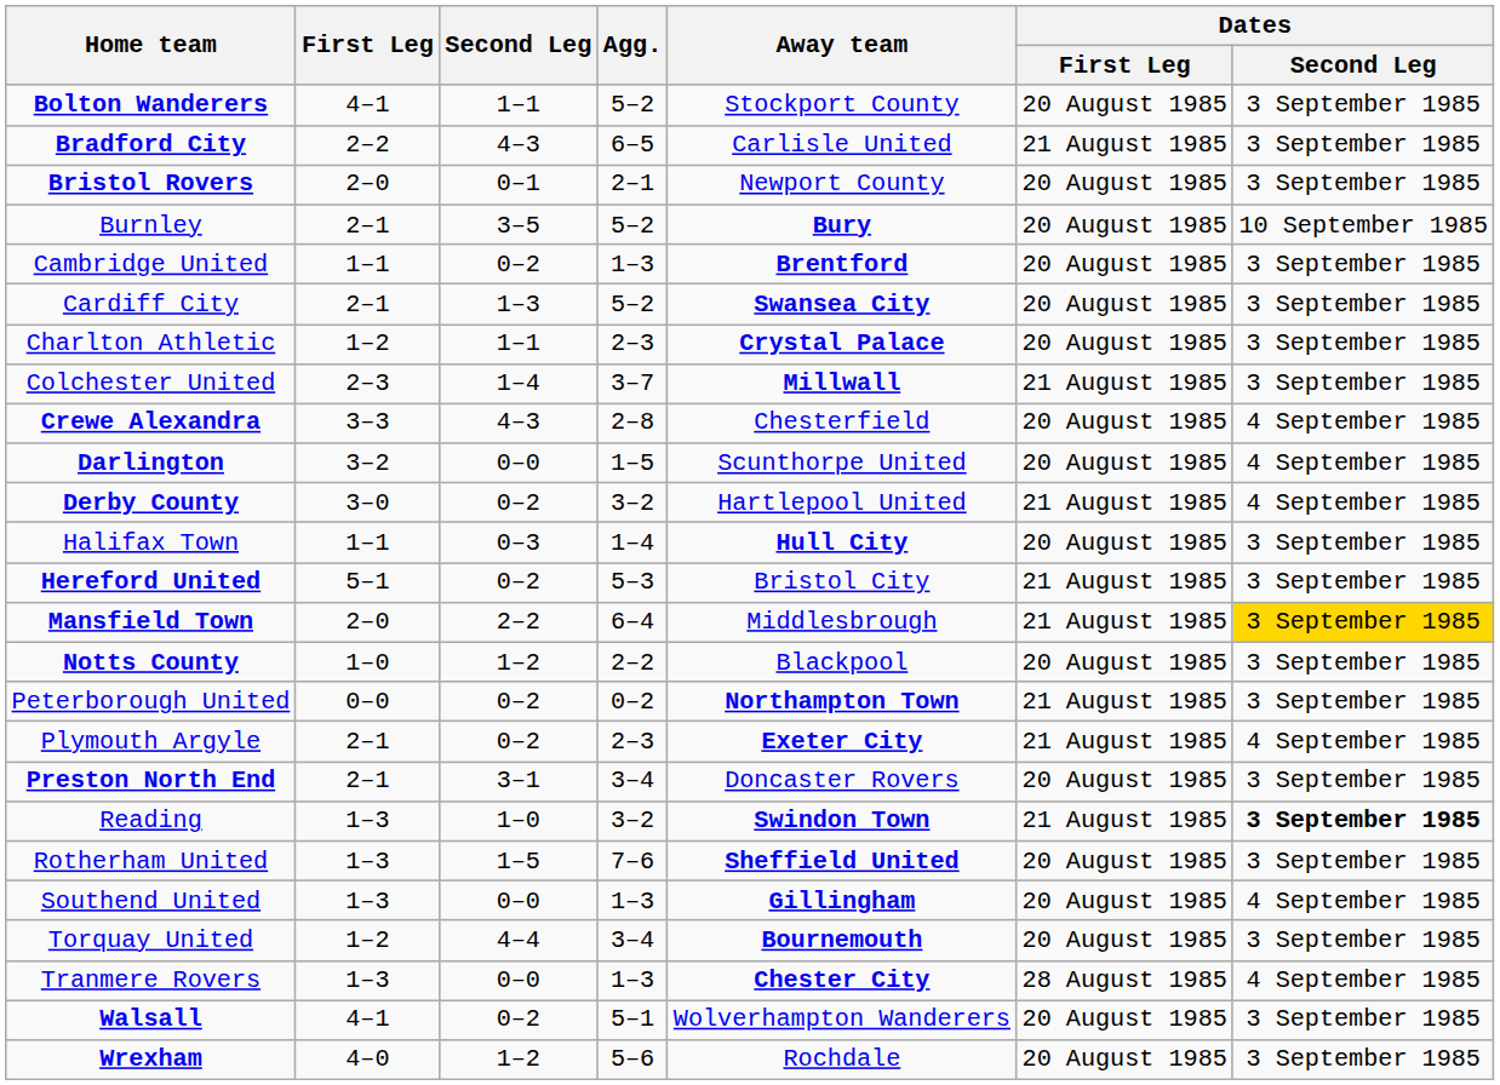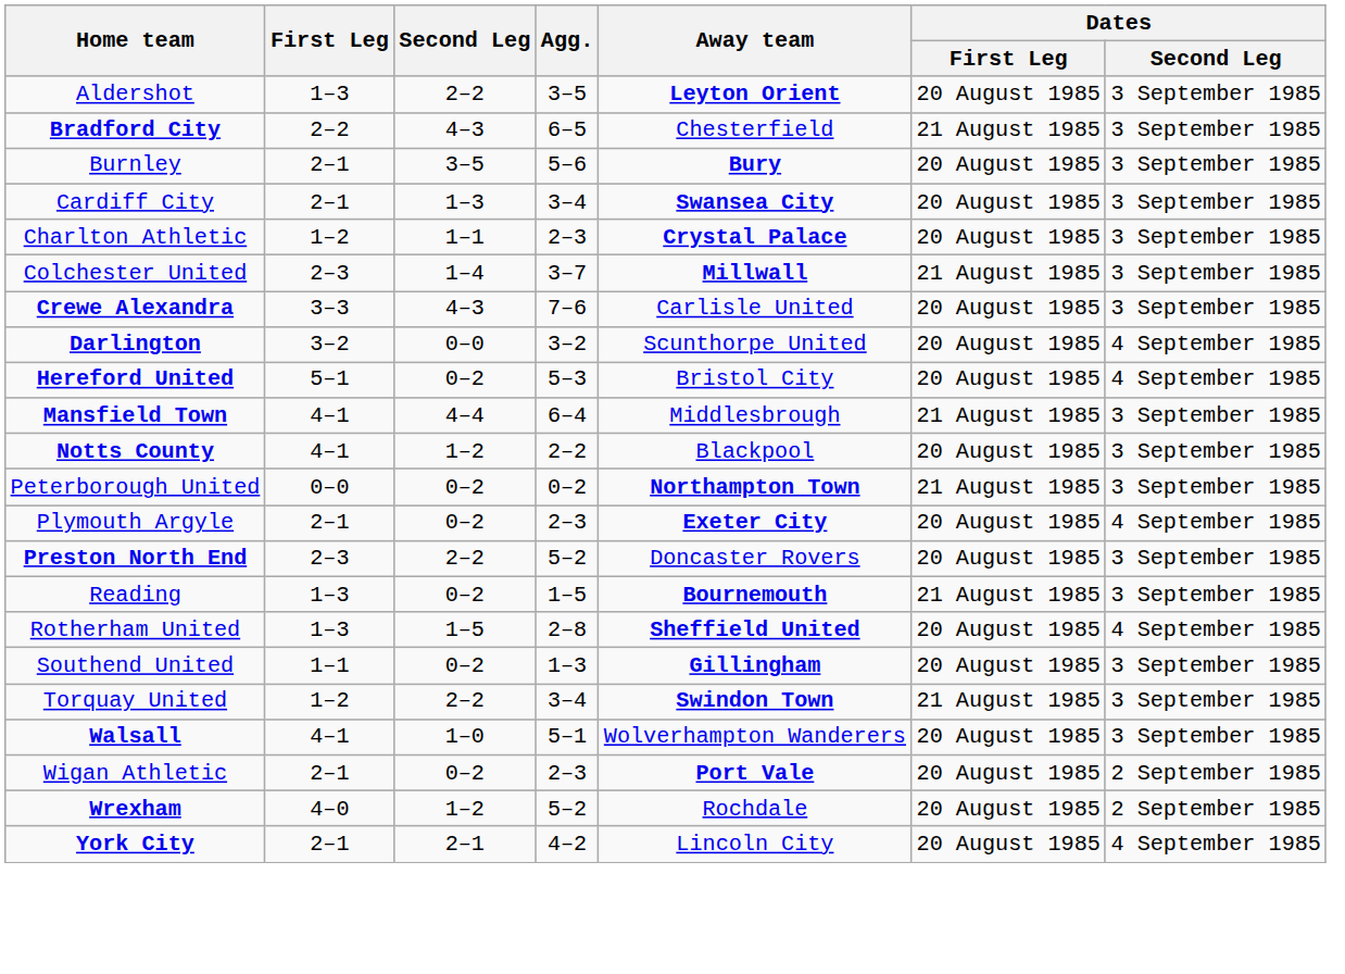 <table class="wikitable" style="text-align: center">
 <tr>
 <th rowspan=2>Home team</th>
 <th rowspan=2>First Leg</th>
 <th rowspan=2>Second Leg</th>
 <th rowspan=2>Agg.</th>
 <th rowspan=2>Away team</th>
 <th colspan=2>Dates</th>
 </tr>
 <tr>
 <th>First Leg</th>
 <th>Second Leg</th>
 </tr>
 <tr>
-<td><strong><a href='#'>Bolton Wanderers</a></strong></td>
-<td>4–1</td>
-<td>1–1</td>
-<td>5–2</td>
-<td><a href='#'>Stockport County</a></td>
+<td><a href='#'>Aldershot</a></td>
+<td>1–3</td>
+<td>2–2</td>
+<td>3–5</td>
+<td><strong><a href='#'>Leyton Orient</a></strong></td>
 <td>20 August 1985</td>
 <td>3 September 1985</td>
 </tr>
 <tr>
 <td><strong><a href='#'>Bradford City</a></strong></td>
 <td>2–2</td>
 <td>4–3</td>
 <td>6–5</td>
-<td><a href='#'>Carlisle United</a></td>
+<td><a href='#'>Chesterfield</a></td>
 <td>21 August 1985</td>
-<td>3 September 1985</td>
-</tr>
-<tr>
-<td><strong><a href='#'>Bristol Rovers</a></strong></td>
-<td>2–0</td>
-<td>0–1</td>
-<td>2–1</td>
-<td><a href='#'>Newport County</a></td>
-<td>20 August 1985</td>
 <td>3 September 1985</td>
 </tr>
 <tr>
 <td><a href='#'>Burnley</a></td>
 <td>2–1</td>
 <td>3–5</td>
-<td>5–2</td>
+<td>5–6</td>
 <td><strong><a href='#'>Bury</a></strong></td>
-<td>20 August 1985</td>
-<td>10 September 1985</td>
-</tr>
-<tr>
-<td><a href='#'>Cambridge United</a></td>
-<td>1–1</td>
-<td>0–2</td>
-<td>1–3</td>
-<td><strong><a href='#'>Brentford</a></strong></td>
 <td>20 August 1985</td>
 <td>3 September 1985</td>
 </tr>
 <tr>
 <td><a href='#'>Cardiff City</a></td>
 <td>2–1</td>
 <td>1–3</td>
-<td>5–2</td>
+<td>3–4</td>
 <td><strong><a href='#'>Swansea City</a></strong></td>
 <td>20 August 1985</td>
 <td>3 September 1985</td>
 </tr>
 <tr>
 <td><a href='#'>Charlton Athletic</a></td>
 <td>1–2</td>
 <td>1–1</td>
 <td>2–3</td>
 <td><strong><a href='#'>Crystal Palace</a></strong></td>
 <td>20 August 1985</td>
 <td>3 September 1985</td>
 </tr>
 <tr>
 <td><a href='#'>Colchester United</a></td>
 <td>2–3</td>
 <td>1–4</td>
 <td>3–7</td>
 <td><strong><a href='#'>Millwall</a></strong></td>
 <td>21 August 1985</td>
 <td>3 September 1985</td>
 </tr>
 <tr>
 <td><strong><a href='#'>Crewe Alexandra</a></strong></td>
 <td>3–3</td>
 <td>4–3</td>
-<td>2–8</td>
-<td><a href='#'>Chesterfield</a></td>
+<td>7–6</td>
+<td><a href='#'>Carlisle United</a></td>
 <td>20 August 1985</td>
-<td>4 September 1985</td>
+<td>3 September 1985</td>
 </tr>
 <tr>
 <td><strong><a href='#'>Darlington</a></strong></td>
 <td>3–2</td>
 <td>0–0</td>
-<td>1–5</td>
+<td>3–2</td>
 <td><a href='#'>Scunthorpe United</a></td>
 <td>20 August 1985</td>
 <td>4 September 1985</td>
-</tr>
-<tr>
-<td><strong><a href='#'>Derby County</a></strong></td>
-<td>3–0</td>
-<td>0–2</td>
-<td>3–2</td>
-<td><a href='#'>Hartlepool United</a></td>
-<td>21 August 1985</td>
-<td>4 September 1985</td>
-</tr>
-<tr>
-<td><a href='#'>Halifax Town</a></td>
-<td>1–1</td>
-<td>0–3</td>
-<td>1–4</td>
-<td><strong><a href='#'>Hull City</a></strong></td>
-<td>20 August 1985</td>
-<td>3 September 1985</td>
 </tr>
 <tr>
 <td><strong><a href='#'>Hereford United</a></strong></td>
 <td>5–1</td>
 <td>0–2</td>
 <td>5–3</td>
 <td><a href='#'>Bristol City</a></td>
+<td>20 August 1985</td>
+<td>4 September 1985</td>
+</tr>
+<tr>
+<td><strong><a href='#'>Mansfield Town</a></strong></td>
+<td>4–1</td>
+<td>4–4</td>
+<td>6–4</td>
+<td><a href='#'>Middlesbrough</a></td>
 <td>21 August 1985</td>
 <td>3 September 1985</td>
 </tr>
 <tr>
-<td><strong><a href='#'>Mansfield Town</a></strong></td>
-<td>2–0</td>
-<td>2–2</td>
-<td>6–4</td>
-<td><a href='#'>Middlesbrough</a></td>
-<td>21 August 1985</td>
-<td style="background: gold;">3 September 1985</td>
-</tr>
-<tr>
 <td><strong><a href='#'>Notts County</a></strong></td>
-<td>1–0</td>
+<td>4–1</td>
 <td>1–2</td>
 <td>2–2</td>
 <td><a href='#'>Blackpool</a></td>
 <td>20 August 1985</td>
 <td>3 September 1985</td>
 </tr>
 <tr>
 <td><a href='#'>Peterborough United</a></td>
 <td>0–0</td>
 <td>0–2</td>
 <td>0–2</td>
 <td><strong><a href='#'>Northampton Town</a></strong></td>
 <td>21 August 1985</td>
 <td>3 September 1985</td>
 </tr>
 <tr>
 <td><a href='#'>Plymouth Argyle</a></td>
 <td>2–1</td>
 <td>0–2</td>
 <td>2–3</td>
 <td><strong><a href='#'>Exeter City</a></strong></td>
-<td>21 August 1985</td>
+<td>20 August 1985</td>
 <td>4 September 1985</td>
 </tr>
 <tr>
 <td><strong><a href='#'>Preston North End</a></strong></td>
-<td>2–1</td>
-<td>3–1</td>
-<td>3–4</td>
+<td>2–3</td>
+<td>2–2</td>
+<td>5–2</td>
 <td><a href='#'>Doncaster Rovers</a></td>
 <td>20 August 1985</td>
 <td>3 September 1985</td>
 </tr>
 <tr>
 <td><a href='#'>Reading</a></td>
 <td>1–3</td>
-<td>1–0</td>
-<td>3–2</td>
-<td><strong><a href='#'>Swindon Town</a></strong></td>
+<td>0–2</td>
+<td>1–5</td>
+<td><strong><a href='#'>Bournemouth</a></strong></td>
 <td>21 August 1985</td>
-<td><strong>3 September 1985</strong></td>
+<td>3 September 1985</td>
 </tr>
 <tr>
 <td><a href='#'>Rotherham United</a></td>
 <td>1–3</td>
 <td>1–5</td>
-<td>7–6</td>
+<td>2–8</td>
 <td><strong><a href='#'>Sheffield United</a></strong></td>
+<td>20 August 1985</td>
+<td>4 September 1985</td>
+</tr>
+<tr>
+<td><a href='#'>Southend United</a></td>
+<td>1–1</td>
+<td>0–2</td>
+<td>1–3</td>
+<td><strong><a href='#'>Gillingham</a></strong></td>
 <td>20 August 1985</td>
 <td>3 September 1985</td>
 </tr>
 <tr>
-<td><a href='#'>Southend United</a></td>
-<td>1–3</td>
-<td>0–0</td>
-<td>1–3</td>
-<td><strong><a href='#'>Gillingham</a></strong></td>
-<td>20 August 1985</td>
-<td>4 September 1985</td>
-</tr>
-<tr>
 <td><a href='#'>Torquay United</a></td>
 <td>1–2</td>
-<td>4–4</td>
+<td>2–2</td>
 <td>3–4</td>
-<td><strong><a href='#'>Bournemouth</a></strong></td>
-<td>20 August 1985</td>
+<td><strong><a href='#'>Swindon Town</a></strong></td>
+<td>21 August 1985</td>
 <td>3 September 1985</td>
-</tr>
-<tr>
-<td><a href='#'>Tranmere Rovers</a></td>
-<td>1–3</td>
-<td>0–0</td>
-<td>1–3</td>
-<td><strong><a href='#'>Chester City</a></strong></td>
-<td>28 August 1985</td>
-<td>4 September 1985</td>
 </tr>
 <tr>
 <td><strong><a href='#'>Walsall</a></strong></td>
 <td>4–1</td>
-<td>0–2</td>
+<td>1–0</td>
 <td>5–1</td>
 <td><a href='#'>Wolverhampton Wanderers</a></td>
 <td>20 August 1985</td>
 <td>3 September 1985</td>
 </tr>
 <tr>
+<td><a href='#'>Wigan Athletic</a></td>
+<td>2–1</td>
+<td>0–2</td>
+<td>2–3</td>
+<td><strong><a href='#'>Port Vale</a></strong></td>
+<td>20 August 1985</td>
+<td>2 September 1985</td>
+</tr>
+<tr>
 <td><strong><a href='#'>Wrexham</a></strong></td>
 <td>4–0</td>
 <td>1–2</td>
-<td>5–6</td>
+<td>5–2</td>
 <td><a href='#'>Rochdale</a></td>
 <td>20 August 1985</td>
-<td>3 September 1985</td>
+<td>2 September 1985</td>
+</tr>
+<tr>
+<td><strong><a href='#'>York City</a></strong></td>
+<td>2–1</td>
+<td>2–1</td>
+<td>4–2</td>
+<td><a href='#'>Lincoln City</a></td>
+<td>20 August 1985</td>
+<td>4 September 1985</td>
 </tr>
 </table>
